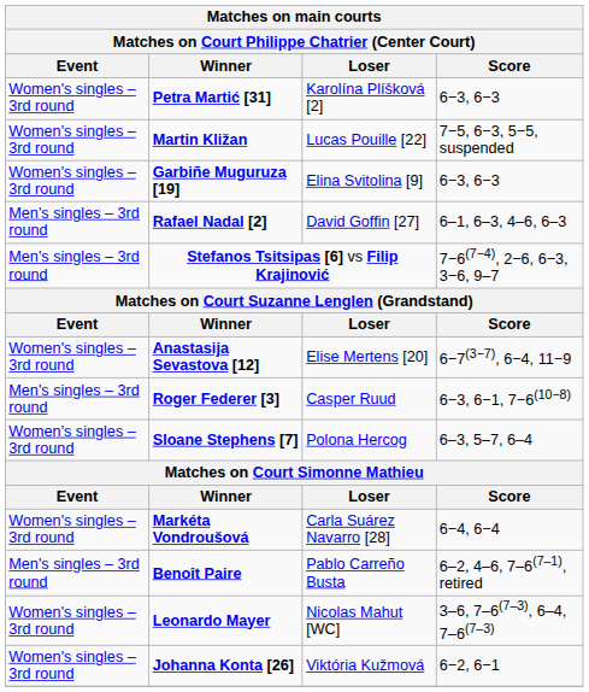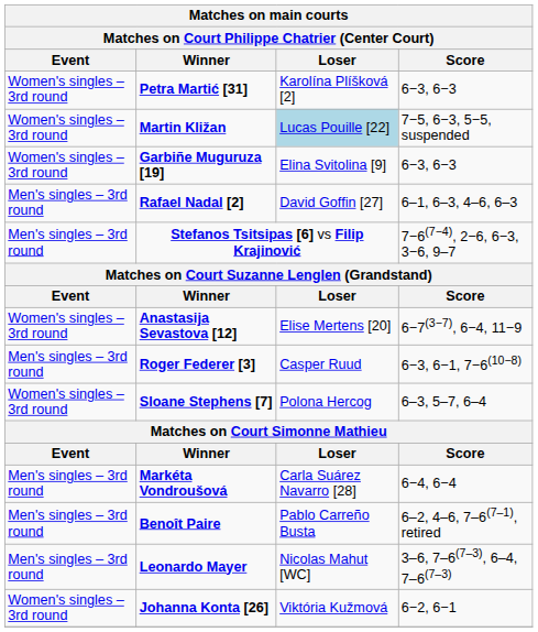 <table class="wikitable">
 <tr>
 <th colspan=4 style=white-space:nowrap>Matches on main courts</th>
 </tr>
 <tr>
 <th colspan=4>Matches on <a href='#'>Court Philippe Chatrier</a> (Center Court)</th>
 </tr>
 <tr>
 <th>Event</th>
 <th>Winner</th>
 <th>Loser</th>
 <th>Score</th>
 </tr>
 <tr>
 <td><a href='#'>Women's singles – 3rd round</a></td>
 <td> <strong><a href='#'>Petra Martić</a> [31]</strong></td>
 <td> <a href='#'>Karolína Plíšková</a> [2]</td>
 <td>6−3, 6−3</td>
 </tr>
 <tr>
 <td><a href='#'>Women's singles – 3rd round</a></td>
 <td> <strong><a href='#'>Martin Kližan</a></strong></td>
-<td> <a href='#'>Lucas Pouille</a> [22]</td>
+<td style="background: lightblue;"> <a href='#'>Lucas Pouille</a> [22]</td>
 <td>7−5, 6−3, 5−5, suspended</td>
 </tr>
 <tr>
 <td><a href='#'>Women's singles – 3rd round</a></td>
 <td> <strong><a href='#'>Garbiñe Muguruza</a> [19]</strong></td>
 <td> <a href='#'>Elina Svitolina</a> [9]</td>
 <td>6−3, 6−3</td>
 </tr>
 <tr>
 <td><a href='#'>Men's singles – 3rd round</a></td>
 <td> <strong><a href='#'>Rafael Nadal</a> [2]</strong></td>
 <td> <a href='#'>David Goffin</a> [27]</td>
 <td>6–1, 6–3, 4–6, 6–3</td>
 </tr>
 <tr>
 <td><a href='#'>Men's singles – 3rd round</a></td>
 <td colspan="2" align="center"> <strong><a href='#'>Stefanos Tsitsipas</a> [6]</strong> vs  <strong><a href='#'>Filip Krajinović</a></strong></td>
 <td>7−6<sup>(7−4)</sup>, 2−6, 6−3, 3−6, 9–7</td>
 </tr>
 <tr>
 <th colspan=4>Matches on <a href='#'>Court Suzanne Lenglen</a> (Grandstand)</th>
 </tr>
 <tr>
 <th>Event</th>
 <th>Winner</th>
 <th>Loser</th>
 <th>Score</th>
 </tr>
 <tr>
 <td><a href='#'>Women's singles – 3rd round</a></td>
 <td> <strong><a href='#'>Anastasija Sevastova</a> [12]</strong></td>
 <td> <a href='#'>Elise Mertens</a> [20]</td>
 <td>6−7<sup>(3−7)</sup>, 6−4, 11−9</td>
 </tr>
 <tr>
 <td><a href='#'>Men's singles – 3rd round</a></td>
 <td> <strong><a href='#'>Roger Federer</a> [3]</strong></td>
 <td> <a href='#'>Casper Ruud</a></td>
 <td>6−3, 6−1, 7−6<sup>(10−8)</sup></td>
 </tr>
 <tr>
 <td><a href='#'>Women's singles – 3rd round</a></td>
 <td> <strong><a href='#'>Sloane Stephens</a> [7]</strong></td>
 <td> <a href='#'>Polona Hercog</a></td>
 <td>6–3, 5–7, 6–4</td>
 </tr>
 <tr>
 <th colspan=4>Matches on <a href='#'>Court Simonne Mathieu</a></th>
 </tr>
 <tr>
 <th>Event</th>
 <th>Winner</th>
 <th>Loser</th>
 <th>Score</th>
 </tr>
 <tr>
-<td><a href='#'>Women's singles – 3rd round</a></td>
+<td><a href='#'>Men's singles – 3rd round</a></td>
 <td> <strong><a href='#'>Markéta Vondroušová</a></strong></td>
 <td> <a href='#'>Carla Suárez Navarro</a> [28]</td>
 <td>6−4, 6−4</td>
 </tr>
 <tr>
 <td><a href='#'>Men's singles – 3rd round</a></td>
 <td> <strong><a href='#'>Benoît Paire</a></strong></td>
 <td> <a href='#'>Pablo Carreño Busta</a></td>
 <td>6–2, 4–6, 7–6<sup>(7–1)</sup>, retired</td>
 </tr>
 <tr>
-<td><a href='#'>Women's singles – 3rd round</a></td>
+<td><a href='#'>Men's singles – 3rd round</a></td>
 <td> <strong><a href='#'>Leonardo Mayer</a></strong></td>
 <td> <a href='#'>Nicolas Mahut</a> [WC]</td>
 <td>3–6, 7–6<sup>(7–3)</sup>, 6–4, 7–6<sup>(7–3)</sup></td>
 </tr>
 <tr>
 <td><a href='#'>Women's singles – 3rd round</a></td>
 <td> <strong><a href='#'>Johanna Konta</a> [26]</strong></td>
 <td> <a href='#'>Viktória Kužmová</a></td>
 <td>6−2, 6−1</td>
 </tr>
 <tr>
 </tr>
 </table>
